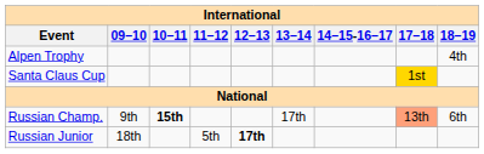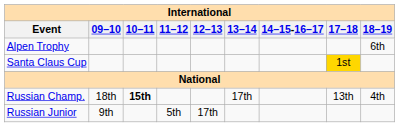 <table class="wikitable" style="text-align:center">
 <tr>
 <th style="background-color: #ffdead; " colspan=13 align=center>International</th>
 </tr>
 <tr>
 <th>Event</th>
 <th><a href='#'>09–10</a></th>
 <th><a href='#'>10–11</a></th>
 <th><a href='#'>11–12</a></th>
 <th><a href='#'>12–13</a></th>
 <th><a href='#'>13–14</a></th>
 <th><a href='#'>14–15</a>-<a href='#'>16–17</a></th>
 <th><a href='#'>17–18</a></th>
 <th><a href='#'>18–19</a></th>
 </tr>
 <tr>
 <td align=left> <a href='#'>Alpen Trophy</a></td>
 <td></td>
 <td></td>
 <td></td>
 <td></td>
 <td></td>
 <td></td>
 <td></td>
-<td>4th</td>
+<td>6th</td>
 </tr>
 <tr>
 <td align=left><a href='#'>Santa Claus Cup</a></td>
 <td></td>
 <td></td>
 <td></td>
 <td></td>
 <td></td>
 <td></td>
 <td bgcolor=gold>1st</td>
 <td></td>
 </tr>
 <tr>
 <th style="background-color: #ffdead; " colspan=13 align=center>National</th>
 </tr>
 <tr>
 <td align=left><a href='#'>Russian Champ.</a></td>
-<td>9th</td>
+<td>18th</td>
 <td><strong>15th</strong></td>
 <td></td>
 <td></td>
 <td>17th</td>
 <td></td>
-<td style="background: lightsalmon;">13th</td>
-<td>6th</td>
+<td>13th</td>
+<td>4th</td>
 </tr>
 <tr>
 <td align=left><a href='#'>Russian Junior</a></td>
-<td>18th</td>
+<td>9th</td>
 <td></td>
 <td>5th</td>
-<td><strong>17th</strong></td>
+<td>17th</td>
 <td></td>
 <td></td>
 <td></td>
 <td></td>
 </tr>
 </table>
